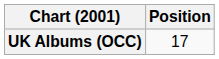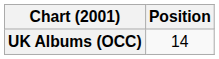 <table class="wikitable plainrowheaders" style="text-align:center">
 <tr>
 <th scope="col">Chart (2001)</th>
 <th scope="col">Position</th>
 </tr>
 <tr>
 <th scope="row">UK Albums (OCC)</th>
-<td>17</td>
+<td>14</td>
 </tr>
 </table>
